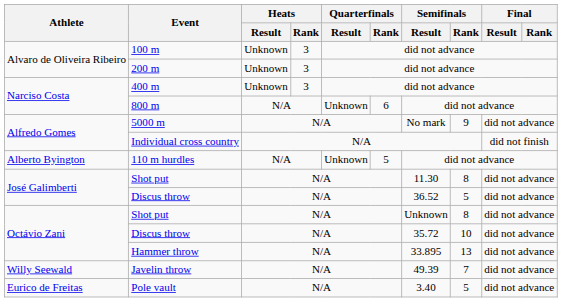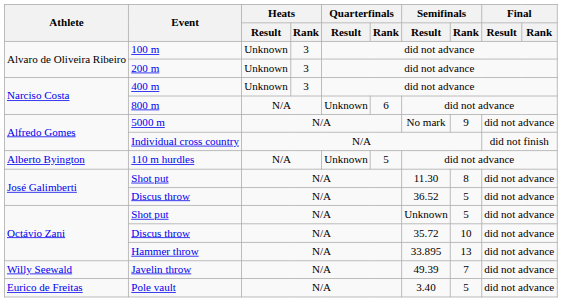 <table class=wikitable style="font-size:90%">
 <tr>
 <th rowspan=2>Athlete</th>
 <th rowspan=2>Event</th>
 <th colspan=2>Heats</th>
 <th colspan=2>Quarterfinals</th>
 <th colspan=2>Semifinals</th>
 <th colspan=2>Final</th>
 </tr>
 <tr>
 <th>Result</th>
 <th>Rank</th>
 <th>Result</th>
 <th>Rank</th>
 <th>Result</th>
 <th>Rank</th>
 <th>Result</th>
 <th>Rank</th>
 </tr>
 <tr>
 <td rowspan=2>Alvaro de Oliveira Ribeiro</td>
 <td><a href='#'>100 m</a></td>
 <td align=center>Unknown</td>
 <td align=center>3</td>
 <td align=center colspan=6>did not advance</td>
 </tr>
 <tr>
 <td><a href='#'>200 m</a></td>
 <td align=center>Unknown</td>
 <td align=center>3</td>
 <td align=center colspan=6>did not advance</td>
 </tr>
 <tr>
 <td rowspan=2><a href='#'>Narciso Costa</a></td>
 <td><a href='#'>400 m</a></td>
 <td align=center>Unknown</td>
 <td align=center>3</td>
 <td align=center colspan=6>did not advance</td>
 </tr>
 <tr>
 <td><a href='#'>800 m</a></td>
 <td align=center colspan=2>N/A</td>
 <td align=center>Unknown</td>
 <td align=center>6</td>
 <td align=center colspan=4>did not advance</td>
 </tr>
 <tr>
 <td rowspan=2><a href='#'>Alfredo Gomes</a></td>
 <td><a href='#'>5000 m</a></td>
 <td align=center colspan=4>N/A</td>
 <td align=center>No mark</td>
 <td align=center>9</td>
 <td align=center colspan=2>did not advance</td>
 </tr>
 <tr>
 <td><a href='#'>Individual cross country</a></td>
 <td align=center colspan=6>N/A</td>
 <td align=center colspan=2>did not finish</td>
 </tr>
 <tr>
 <td><a href='#'>Alberto Byington</a></td>
 <td><a href='#'>110 m hurdles</a></td>
 <td align=center colspan=2>N/A</td>
 <td align=center>Unknown</td>
 <td align=center>5</td>
 <td align=center colspan=4>did not advance</td>
 </tr>
 <tr>
 <td rowspan=2><a href='#'>José Galimberti</a></td>
 <td><a href='#'>Shot put</a></td>
 <td align=center colspan=4>N/A</td>
 <td align=center>11.30</td>
 <td align=center>8</td>
 <td align=center colspan=2>did not advance</td>
 </tr>
 <tr>
 <td><a href='#'>Discus throw</a></td>
 <td align=center colspan=4>N/A</td>
 <td align=center>36.52</td>
 <td align=center>5</td>
 <td align=center colspan=2>did not advance</td>
 </tr>
 <tr>
 <td rowspan=3><a href='#'>Octávio Zani</a></td>
 <td><a href='#'>Shot put</a></td>
 <td align=center colspan=4>N/A</td>
 <td align=center>Unknown</td>
-<td align=center>8</td>
+<td align=center>5</td>
 <td align=center colspan=2>did not advance</td>
 </tr>
 <tr>
 <td><a href='#'>Discus throw</a></td>
 <td align=center colspan=4>N/A</td>
 <td align=center>35.72</td>
 <td align=center>10</td>
 <td align=center colspan=2>did not advance</td>
 </tr>
 <tr>
 <td><a href='#'>Hammer throw</a></td>
 <td align=center colspan=4>N/A</td>
 <td align=center>33.895</td>
 <td align=center>13</td>
 <td align=center colspan=2>did not advance</td>
 </tr>
 <tr>
 <td><a href='#'>Willy Seewald</a></td>
 <td><a href='#'>Javelin throw</a></td>
 <td align=center colspan=4>N/A</td>
 <td align=center>49.39</td>
 <td align=center>7</td>
 <td align=center colspan=2>did not advance</td>
 </tr>
 <tr>
 <td><a href='#'>Eurico de Freitas</a></td>
 <td><a href='#'>Pole vault</a></td>
 <td align=center colspan=4>N/A</td>
 <td align=center>3.40</td>
 <td align=center>5</td>
 <td align=center colspan=2>did not advance</td>
 </tr>
 </table>
